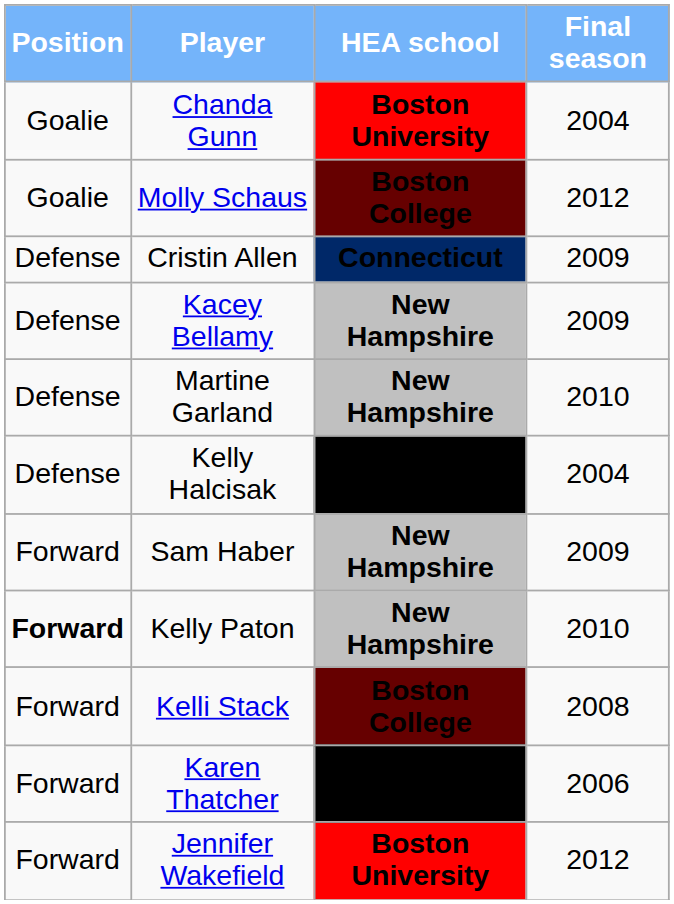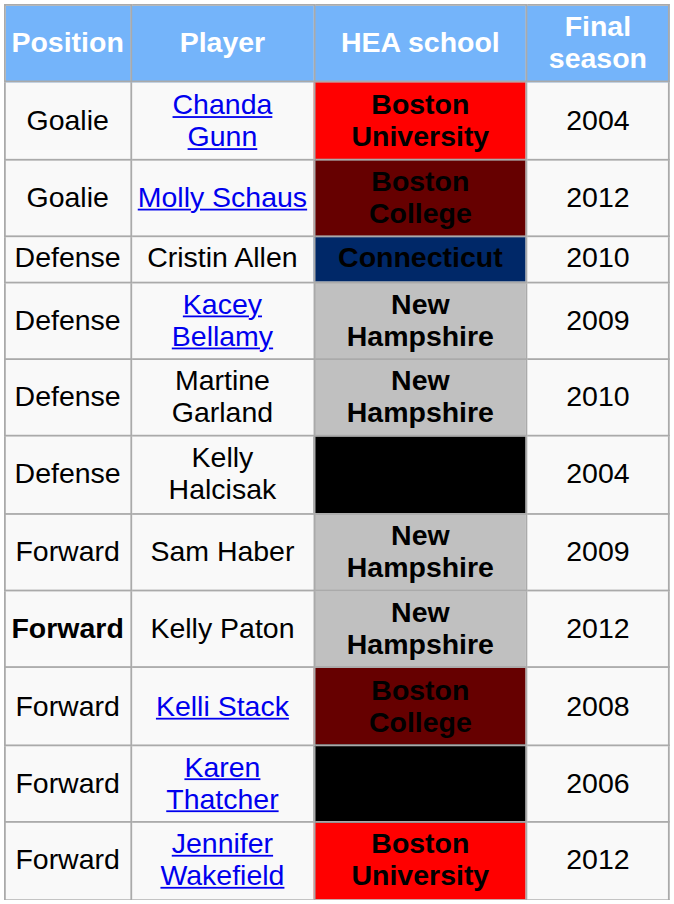 <table class="wikitable" style="width:60%;">
 <tr style="text-align:center; background:#74b4fa; color:white;">
 <td><strong>Position</strong></td>
 <td><strong>Player</strong></td>
 <td><strong>HEA school</strong></td>
 <td><strong>Final season</strong></td>
 </tr>
 <tr style="text-align:center;" bgcolor="">
 <td>Goalie</td>
 <td><a href='#'>Chanda Gunn</a></td>
 <td style="background:red;"><span><strong>Boston University</strong></span></td>
 <td>2004</td>
 </tr>
 <tr style="text-align:center;" bgcolor="">
 <td>Goalie</td>
 <td><a href='#'>Molly Schaus</a></td>
 <td style="background:#600;"><span> <strong>Boston College</strong></span></td>
 <td>2012</td>
 </tr>
 <tr style="text-align:center;" bgcolor="">
 <td>Defense</td>
 <td>Cristin Allen</td>
 <td style="background:#002868;"><span><strong>Connecticut</strong></span></td>
-<td>2009</td>
+<td>2010</td>
 </tr>
 <tr style="text-align:center;" bgcolor="">
 <td>Defense</td>
 <td><a href='#'>Kacey Bellamy</a></td>
 <td style="background:silver;"><span> <strong>New Hampshire</strong></span></td>
 <td>2009</td>
 </tr>
 <tr style="text-align:center;" bgcolor="">
 <td>Defense</td>
 <td>Martine Garland</td>
 <td style="background:silver;"><span> <strong>New Hampshire</strong></span></td>
 <td>2010</td>
 </tr>
 <tr style="text-align:center;" bgcolor="">
 <td>Defense</td>
 <td>Kelly Halcisak</td>
 <td style="background:black;"><span><strong>Providence</strong></span></td>
 <td>2004</td>
 </tr>
 <tr style="text-align:center;" bgcolor="">
 <td>Forward</td>
 <td>Sam Haber</td>
 <td style="background:silver;"><span> <strong>New Hampshire</strong></span></td>
 <td>2009</td>
 </tr>
 <tr style="text-align:center;" bgcolor="">
 <td><strong>Forward</strong></td>
 <td>Kelly Paton</td>
 <td style="background:silver;"><span> <strong>New Hampshire</strong></span></td>
-<td>2010</td>
+<td>2012</td>
 </tr>
 <tr style="text-align:center;" bgcolor="">
 <td>Forward</td>
 <td><a href='#'>Kelli Stack</a></td>
 <td style="background:#600;"><span> <strong>Boston College</strong></span></td>
 <td>2008</td>
 </tr>
 <tr style="text-align:center;" bgcolor="">
 <td>Forward</td>
 <td><a href='#'>Karen Thatcher</a></td>
 <td style="background:black;"><span><strong>Providence</strong></span></td>
 <td>2006</td>
 </tr>
 <tr style="text-align:center;" bgcolor="">
 <td>Forward</td>
 <td><a href='#'>Jennifer Wakefield</a></td>
 <td style="background:red;"><span><strong>Boston University</strong></span></td>
 <td>2012</td>
 </tr>
 </table>
